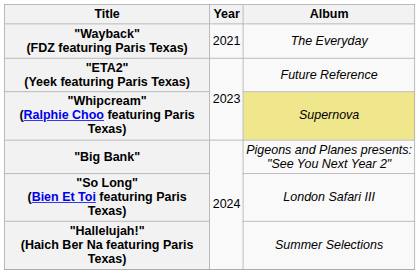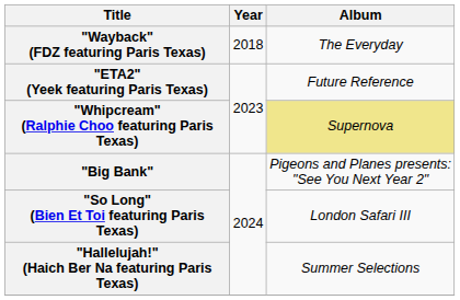 <table class="wikitable plainrowheaders" style="text-align:center;">
 <tr>
 <th scope="col" style="width:16em;">Title</th>
 <th scope="col">Year</th>
 <th scope="col">Album</th>
 </tr>
 <tr>
 <th scope="row">"Wayback" <br><span>(FDZ featuring Paris Texas)</span></th>
-<td rowspan="1">2021</td>
+<td rowspan="1">2018</td>
 <td><em>The Everyday</em></td>
 </tr>
 <tr>
 <th scope="row">"ETA2" <br><span>(Yeek featuring Paris Texas)</span></th>
 <td rowspan="2">2023</td>
 <td><em>Future Reference</em></td>
 </tr>
 <tr>
 <th scope="row">"Whipcream" <br><span>(<a href='#'>Ralphie Choo</a> featuring Paris Texas)</span></th>
 <td style="background: khaki;"><em>Supernova</em></td>
 </tr>
 <tr>
 <th scope="row">"Big Bank" <br></th>
 <td rowspan="3">2024</td>
 <td><em> Pigeons and Planes presents:<br> "See You Next Year 2"</em></td>
 </tr>
 <tr>
 <th scope="row">"So Long" <br><span>(<a href='#'>Bien Et Toi</a> featuring Paris Texas)</span></th>
 <td><em>London Safari III</em></td>
 </tr>
 <tr>
 <th scope="row">"Hallelujah!" <br><span>(Haich Ber Na featuring Paris Texas)</span></th>
 <td><em>Summer Selections</em></td>
 </tr>
 <tr>
 </tr>
 </table>
